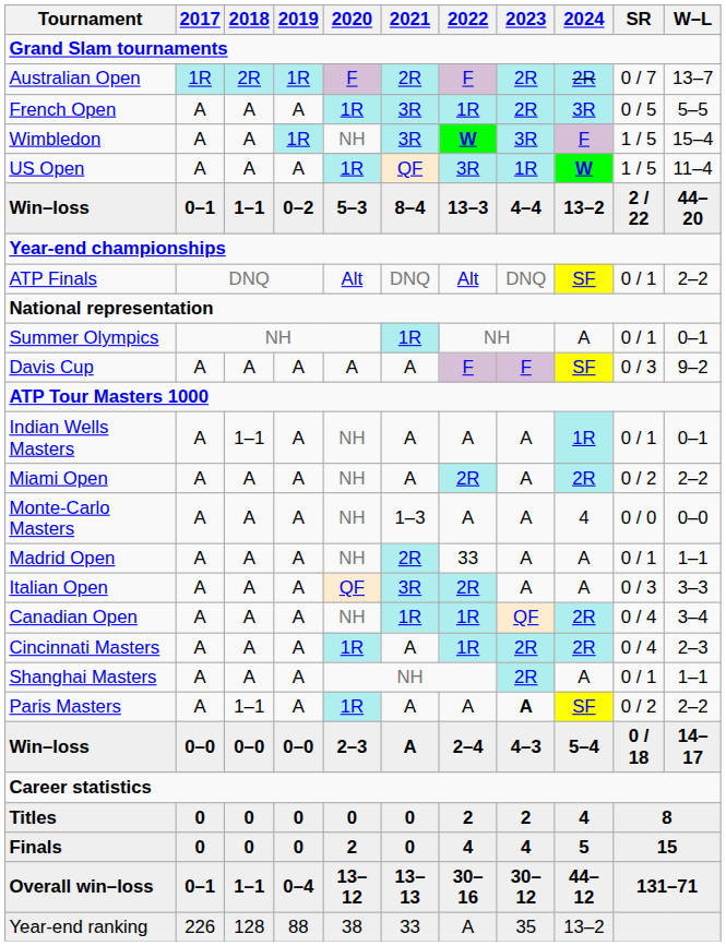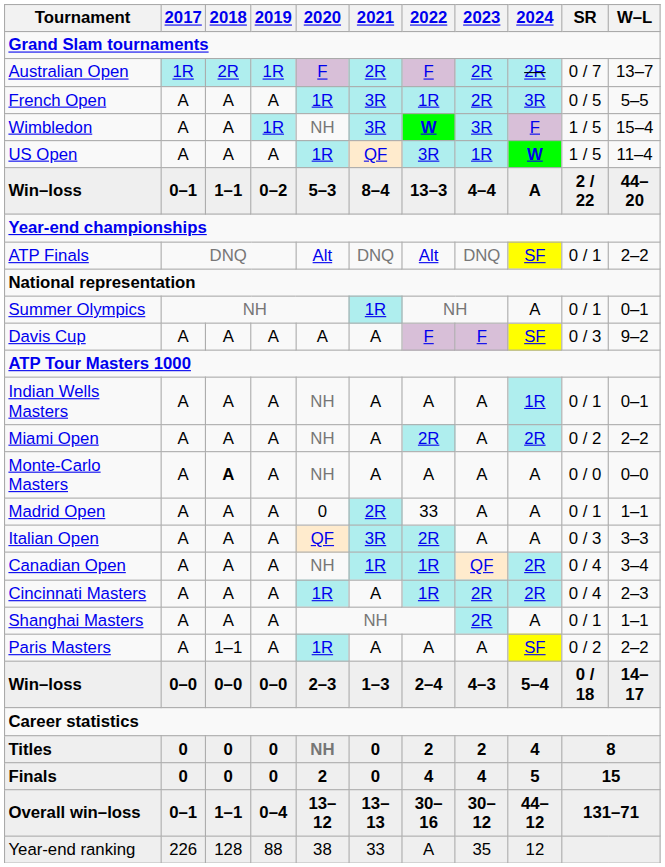 <table class=wikitable style=text-align:center;font-size:97%>
 <tr>
 <th>Tournament</th>
 <th><a href='#'>2017</a></th>
 <th><a href='#'>2018</a></th>
 <th><a href='#'>2019</a></th>
 <th><a href='#'>2020</a></th>
 <th><a href='#'>2021</a></th>
 <th><a href='#'>2022</a></th>
 <th><a href='#'>2023</a></th>
 <th><a href='#'>2024</a></th>
 <th>SR</th>
 <th>W–L</th>
 </tr>
 <tr>
 <td colspan="11" style="text-align:left"><strong><a href='#'>Grand Slam tournaments</a></strong></td>
 </tr>
 <tr>
 <td align=left><a href='#'>Australian Open</a></td>
 <td bgcolor=afeeee><a href='#'>1R</a></td>
 <td bgcolor=afeeee><a href='#'>2R</a></td>
 <td bgcolor=afeeee><a href='#'>1R</a></td>
 <td bgcolor=thistle><a href='#'>F</a></td>
 <td bgcolor=afeeee><a href='#'>2R</a></td>
 <td bgcolor=thistle><a href='#'>F</a></td>
 <td bgcolor=afeeee><a href='#'>2R</a></td>
 <td bgcolor=afeeee><s><a href='#'>2R</a></s></td>
 <td>0 / 7</td>
 <td>13–7</td>
 </tr>
 <tr>
 <td align=left><a href='#'>French Open</a></td>
 <td>A</td>
 <td>A</td>
 <td>A</td>
 <td bgcolor=afeeee><a href='#'>1R</a></td>
 <td bgcolor=afeeee><a href='#'>3R</a></td>
 <td bgcolor=afeeee><a href='#'>1R</a></td>
 <td bgcolor=afeeee><a href='#'>2R</a></td>
 <td bgcolor=afeeee><a href='#'>3R</a></td>
 <td>0 / 5</td>
 <td>5–5</td>
 </tr>
 <tr>
 <td align=left><a href='#'>Wimbledon</a></td>
 <td>A</td>
 <td>A</td>
 <td bgcolor=afeeee><a href='#'>1R</a></td>
 <td style=color:#767676>NH</td>
 <td bgcolor=afeeee><a href='#'>3R</a></td>
 <td bgcolor=lime><a href='#'><strong>W</strong></a></td>
 <td bgcolor=afeeee><a href='#'>3R</a></td>
 <td bgcolor=thistle><a href='#'>F</a></td>
 <td>1 / 5</td>
 <td>15–4</td>
 </tr>
 <tr>
 <td align=left><a href='#'>US Open</a></td>
 <td>A</td>
 <td>A</td>
 <td>A</td>
 <td bgcolor=afeeee><a href='#'>1R</a></td>
 <td bgcolor=ffebcd><a href='#'>QF</a></td>
 <td bgcolor=afeeee><a href='#'>3R</a></td>
 <td bgcolor=afeeee><a href='#'>1R</a></td>
 <td bgcolor=lime><a href='#'><strong>W</strong></a></td>
 <td>1 / 5</td>
 <td>11–4</td>
 </tr>
 <tr style=font-weight:bold;background:#efefef>
 <td style=text-align:left>Win–loss</td>
 <td>0–1</td>
 <td>1–1</td>
 <td>0–2</td>
 <td>5–3</td>
 <td>8–4</td>
 <td>13–3</td>
 <td>4–4</td>
-<td>13–2</td>
+<td>A</td>
 <td>2 / 22</td>
 <td>44–20</td>
 </tr>
 <tr>
 <td colspan="11" align="left"><strong><a href='#'>Year-end championships</a></strong></td>
 </tr>
 <tr>
 <td align=left><a href='#'>ATP Finals</a></td>
 <td colspan="3" style=color:#767676>DNQ</td>
 <td style=color:#767676><a href='#'>Alt</a></td>
 <td style="color:#767676">DNQ</td>
 <td><a href='#'>Alt</a></td>
 <td style="color:#767676">DNQ</td>
 <td bgcolor=yellow><a href='#'>SF</a></td>
 <td>0 / 1</td>
 <td>2–2</td>
 </tr>
 <tr>
 <td colspan="11" align="left"><strong>National representation</strong></td>
 </tr>
 <tr>
 <td align=left><a href='#'>Summer Olympics</a></td>
 <td colspan=4 style=color:#767676>NH</td>
 <td bgcolor=afeeee><a href='#'>1R</a></td>
 <td colspan=2 style=color:#767676>NH</td>
 <td>A</td>
 <td>0 / 1</td>
 <td>0–1</td>
 </tr>
 <tr>
 <td align=left><a href='#'>Davis Cup</a></td>
 <td>A</td>
 <td>A</td>
 <td>A</td>
 <td>A</td>
 <td>A</td>
 <td bgcolor=thistle><a href='#'>F</a></td>
 <td bgcolor=thistle><a href='#'>F</a></td>
 <td bgcolor=yellow><a href='#'>SF</a></td>
 <td>0 / 3</td>
 <td>9–2</td>
 </tr>
 <tr>
 <td colspan="11" style="text-align:left"><strong><a href='#'>ATP Tour Masters 1000</a></strong></td>
 </tr>
 <tr>
 <td align=left><a href='#'>Indian Wells Masters</a></td>
 <td>A</td>
-<td>1–1</td>
+<td>A</td>
 <td>A</td>
 <td style=color:#767676>NH</td>
 <td>A</td>
 <td>A</td>
 <td>A</td>
 <td bgcolor=afeeee><a href='#'>1R</a></td>
 <td>0 / 1</td>
 <td>0–1</td>
 </tr>
 <tr>
 <td align=left><a href='#'>Miami Open</a></td>
 <td>A</td>
 <td>A</td>
 <td>A</td>
 <td style=color:#767676>NH</td>
 <td>A</td>
 <td bgcolor=afeeee><a href='#'>2R</a></td>
 <td>A</td>
 <td bgcolor=afeeee><a href='#'>2R</a></td>
 <td>0 / 2</td>
 <td>2–2</td>
 </tr>
 <tr>
 <td align=left><a href='#'>Monte-Carlo Masters</a></td>
 <td>A</td>
+<td><strong>A</strong></td>
+<td>A</td>
+<td style=color:#767676>NH</td>
 <td>A</td>
 <td>A</td>
-<td style=color:#767676>NH</td>
-<td>1–3</td>
 <td>A</td>
 <td>A</td>
-<td>4</td>
 <td>0 / 0</td>
 <td>0–0</td>
 </tr>
 <tr>
 <td align=left><a href='#'>Madrid Open</a></td>
 <td>A</td>
 <td>A</td>
 <td>A</td>
-<td style=color:#767676>NH</td>
+<td>0</td>
 <td bgcolor=afeeee><a href='#'>2R</a></td>
 <td>33</td>
 <td>A</td>
 <td>A</td>
 <td>0 / 1</td>
 <td>1–1</td>
 </tr>
 <tr>
 <td align=left><a href='#'>Italian Open</a></td>
 <td>A</td>
 <td>A</td>
 <td>A</td>
 <td bgcolor=ffebcd><a href='#'>QF</a></td>
 <td bgcolor=afeeee><a href='#'>3R</a></td>
 <td bgcolor=afeeee><a href='#'>2R</a></td>
 <td>A</td>
 <td>A</td>
 <td>0 / 3</td>
 <td>3–3</td>
 </tr>
 <tr>
 <td align=left><a href='#'>Canadian Open</a></td>
 <td>A</td>
 <td>A</td>
 <td>A</td>
 <td style=color:#767676>NH</td>
 <td bgcolor=afeeee><a href='#'>1R</a></td>
 <td bgcolor=afeeee><a href='#'>1R</a></td>
 <td bgcolor=ffebcd><a href='#'>QF</a></td>
 <td bgcolor=afeeee><a href='#'>2R</a></td>
 <td>0 / 4</td>
 <td>3–4</td>
 </tr>
 <tr>
 <td align=left><a href='#'>Cincinnati Masters</a></td>
 <td>A</td>
 <td>A</td>
 <td>A</td>
 <td bgcolor=afeeee><a href='#'>1R</a></td>
 <td>A</td>
 <td bgcolor=afeeee><a href='#'>1R</a></td>
 <td bgcolor=afeeee><a href='#'>2R</a></td>
 <td bgcolor=afeeee><a href='#'>2R</a></td>
 <td>0 / 4</td>
 <td>2–3</td>
 </tr>
 <tr>
 <td align=left><a href='#'>Shanghai Masters</a></td>
 <td>A</td>
 <td>A</td>
 <td>A</td>
 <td colspan=3 style=color:#767676>NH</td>
 <td bgcolor=afeeee><a href='#'>2R</a></td>
 <td>A</td>
 <td>0 / 1</td>
 <td>1–1</td>
 </tr>
 <tr>
 <td align=left><a href='#'>Paris Masters</a></td>
 <td>A</td>
 <td>1–1</td>
 <td>A</td>
 <td bgcolor=afeeee><a href='#'>1R</a></td>
 <td>A</td>
 <td>A</td>
-<td><strong>A</strong></td>
+<td>A</td>
 <td bgcolor=yellow><a href='#'>SF</a></td>
 <td>0 / 2</td>
 <td>2–2</td>
 </tr>
 <tr style=font-weight:bold;background:#efefef>
 <td style=text-align:left>Win–loss</td>
 <td>0–0</td>
 <td>0–0</td>
 <td>0–0</td>
 <td>2–3</td>
-<td>A</td>
+<td>1–3</td>
 <td>2–4</td>
 <td>4–3</td>
 <td>5–4</td>
 <td>0 / 18</td>
 <td>14–17</td>
 </tr>
 <tr>
 <td colspan="11" align="left"><strong>Career statistics</strong></td>
 </tr>
 <tr style=font-weight:bold;background:#efefef>
 <td style=text-align:left>Titles</td>
 <td>0</td>
 <td>0</td>
 <td>0</td>
-<td>0</td>
+<td style=color:#767676>NH</td>
 <td>0</td>
 <td>2</td>
 <td>2</td>
 <td>4</td>
 <td colspan="2">8</td>
 </tr>
 <tr style=font-weight:bold;background:#efefef>
 <td style=text-align:left>Finals</td>
 <td>0</td>
 <td>0</td>
 <td>0</td>
 <td>2</td>
 <td>0</td>
 <td>4</td>
 <td>4</td>
 <td>5</td>
 <td colspan="2">15</td>
 </tr>
 <tr style="font-weight:bold; background:#efefef;">
 <td style=text-align:left>Overall win–loss</td>
 <td>0–1</td>
 <td>1–1</td>
 <td>0–4</td>
 <td>13–12</td>
 <td>13–13</td>
 <td>30–16</td>
 <td>30–12</td>
 <td>44–12</td>
 <td colspan="2">131–71</td>
 </tr>
 <tr style=background:#efefef>
 <td align=left>Year-end ranking</td>
 <td>226</td>
 <td>128</td>
 <td>88</td>
 <td>38</td>
 <td>33</td>
 <td>A</td>
 <td>35</td>
-<td>13–2</td>
+<td>12</td>
 <td colspan="2"><strong></strong></td>
 </tr>
 </table>
